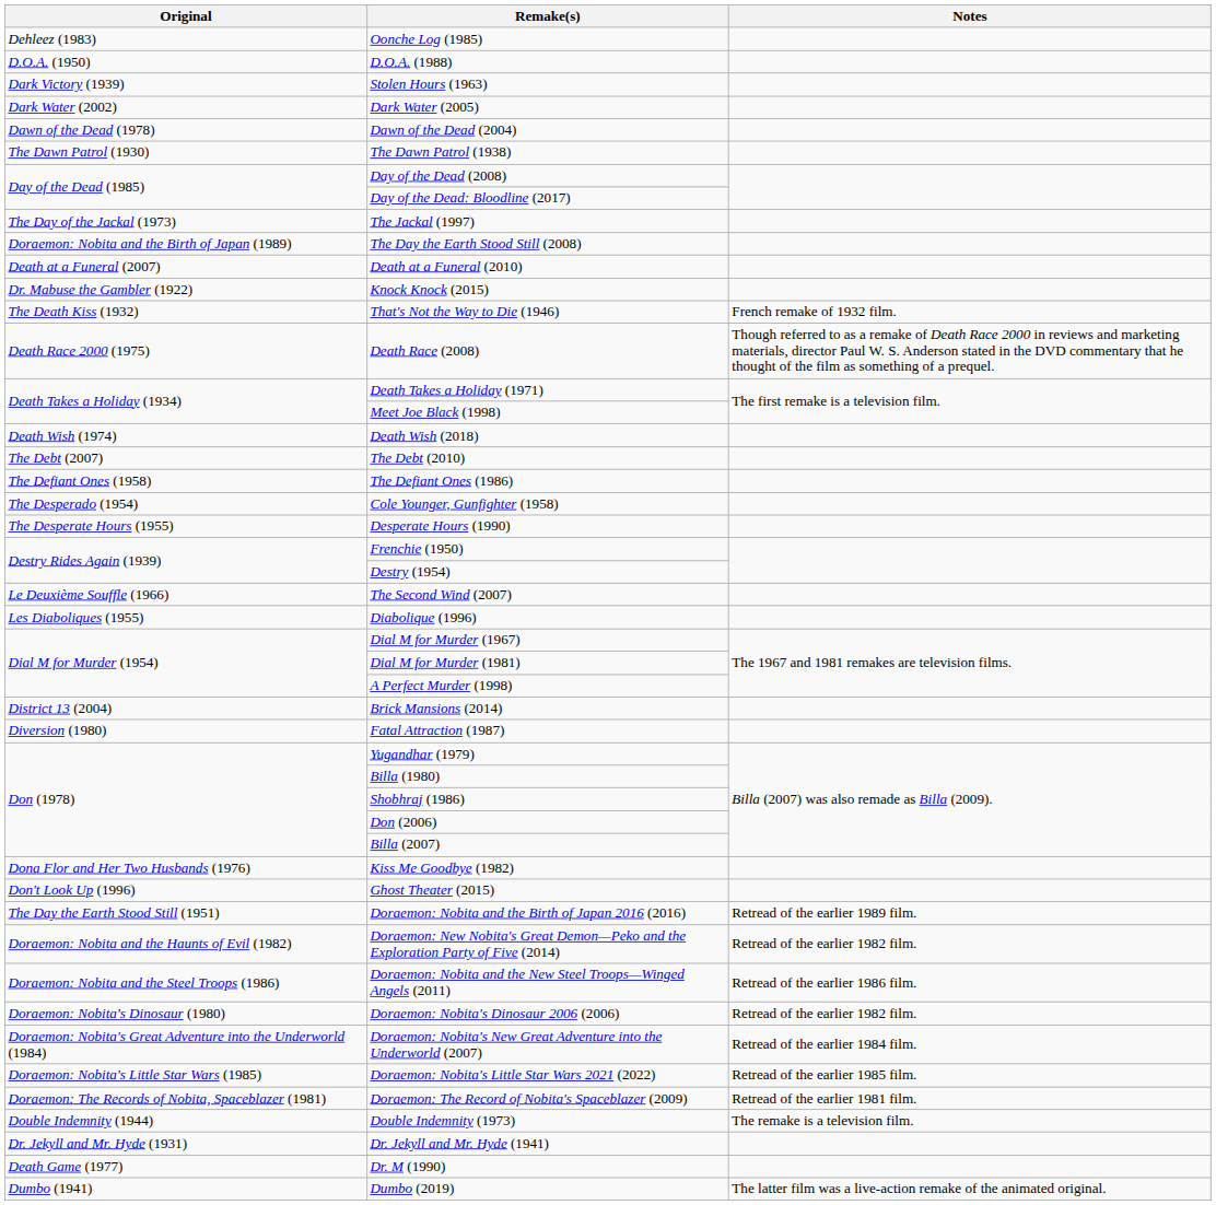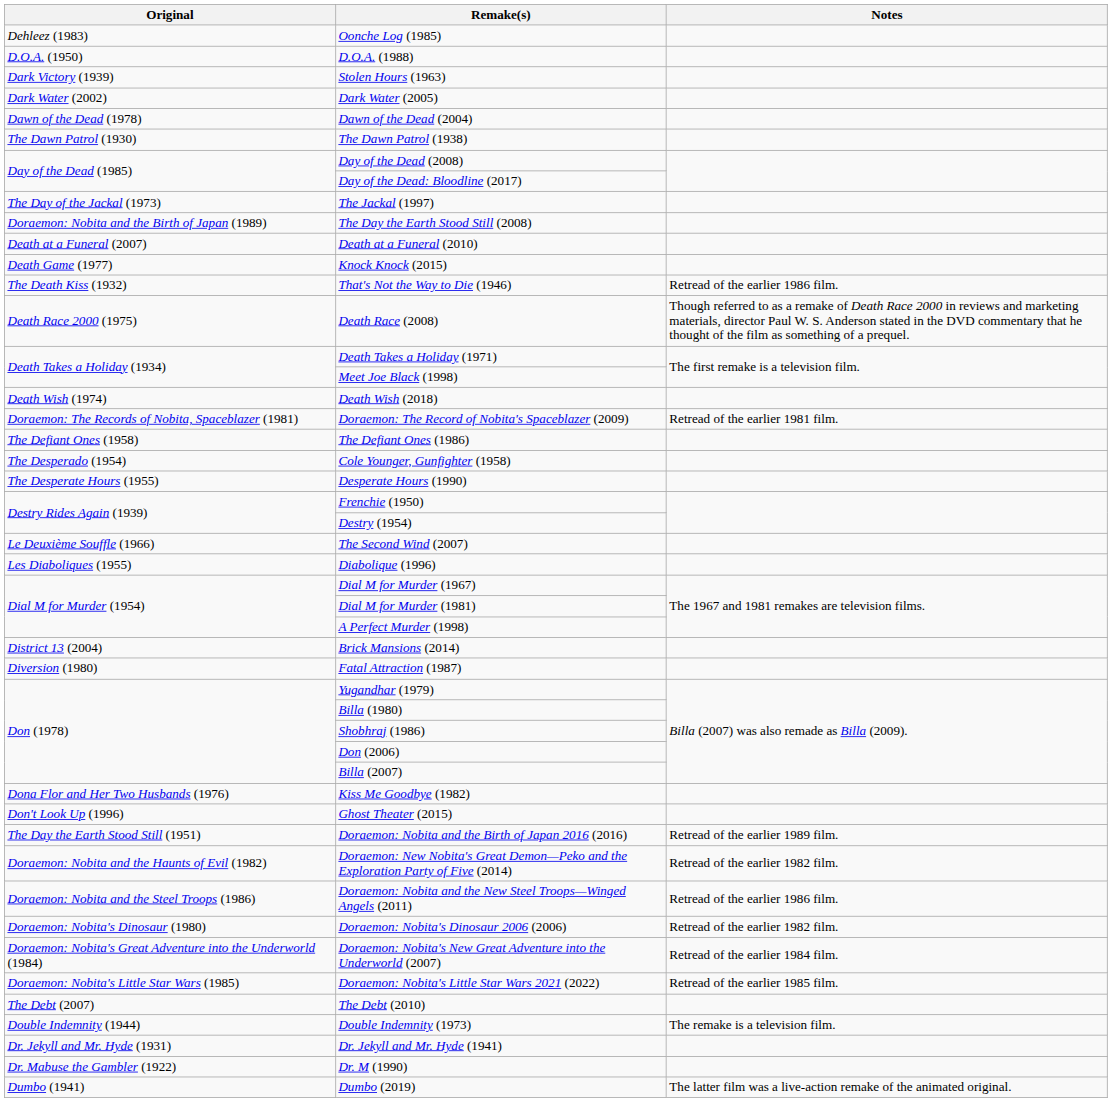 <table class="wikitable" style="width:85%">
 <tr>
 <th style="width:30%">Original</th>
 <th style="width:30%">Remake(s)</th>
 <th>Notes</th>
 </tr>
 <tr>
 <td><em>Dehleez</em> (1983)</td>
 <td><em><a href='#'>Oonche Log</a></em> (1985)</td>
 <td></td>
 </tr>
 <tr>
 <td><em><a href='#'>D.O.A.</a></em> (1950)</td>
 <td><em><a href='#'>D.O.A.</a></em> (1988)</td>
 <td></td>
 </tr>
 <tr>
 <td><em><a href='#'>Dark Victory</a></em> (1939)</td>
 <td><em><a href='#'>Stolen Hours</a></em> (1963)</td>
 <td></td>
 </tr>
 <tr>
 <td><em><a href='#'>Dark Water</a></em> (2002)</td>
 <td><em><a href='#'>Dark Water</a></em> (2005)</td>
 <td></td>
 </tr>
 <tr>
 <td><em><a href='#'>Dawn of the Dead</a></em> (1978)</td>
 <td><em><a href='#'>Dawn of the Dead</a></em> (2004)</td>
 <td></td>
 </tr>
 <tr>
 <td><em><a href='#'>The Dawn Patrol</a></em> (1930)</td>
 <td><em><a href='#'>The Dawn Patrol</a></em> (1938)</td>
 <td></td>
 </tr>
 <tr>
 <td rowspan="2"><em><a href='#'>Day of the Dead</a></em> (1985)</td>
 <td><em><a href='#'>Day of the Dead</a></em> (2008)</td>
 <td rowspan="2"></td>
 </tr>
 <tr>
 <td><em><a href='#'>Day of the Dead: Bloodline</a></em> (2017)</td>
 </tr>
 <tr>
 <td><em><a href='#'>The Day of the Jackal</a></em> (1973)</td>
 <td><em><a href='#'>The Jackal</a></em> (1997)</td>
 <td></td>
 </tr>
 <tr>
 <td><em><a href='#'>Doraemon: Nobita and the Birth of Japan</a></em> (1989)</td>
 <td><em><a href='#'>The Day the Earth Stood Still</a></em> (2008)</td>
 <td></td>
 </tr>
 <tr>
 <td><em><a href='#'>Death at a Funeral</a></em> (2007)</td>
 <td><em><a href='#'>Death at a Funeral</a></em> (2010)</td>
 <td></td>
 </tr>
 <tr>
-<td><em><a href='#'>Dr. Mabuse the Gambler</a></em> (1922)</td>
+<td><em><a href='#'>Death Game</a></em> (1977)</td>
 <td><em><a href='#'>Knock Knock</a></em> (2015)</td>
 <td></td>
 </tr>
 <tr>
 <td><em><a href='#'>The Death Kiss</a></em> (1932)</td>
 <td><em><a href='#'>That's Not the Way to Die</a></em> (1946)</td>
-<td>French remake of 1932 film.</td>
+<td>Retread of the earlier 1986 film.</td>
 </tr>
 <tr>
 <td><em><a href='#'>Death Race 2000</a></em> (1975)</td>
 <td><em><a href='#'>Death Race</a></em> (2008)</td>
 <td>Though referred to as a remake of <em>Death Race 2000</em> in reviews and marketing materials, director Paul W. S. Anderson stated in the DVD commentary that he thought of the film as something of a prequel.</td>
 </tr>
 <tr>
 <td rowspan="2"><em><a href='#'>Death Takes a Holiday</a></em> (1934)</td>
 <td><em><a href='#'>Death Takes a Holiday</a></em> (1971)</td>
 <td rowspan="2">The first remake is a television film.</td>
 </tr>
 <tr>
 <td><em><a href='#'>Meet Joe Black</a></em> (1998)</td>
 </tr>
 <tr>
 <td><em><a href='#'>Death Wish</a></em> (1974)</td>
 <td><em><a href='#'>Death Wish</a></em> (2018)</td>
 <td></td>
 </tr>
 <tr>
-<td><em><a href='#'>The Debt</a></em> (2007)</td>
-<td><em><a href='#'>The Debt</a></em> (2010)</td>
-<td></td>
+<td><em><a href='#'>Doraemon: The Records of Nobita, Spaceblazer</a></em> (1981)</td>
+<td><em><a href='#'>Doraemon: The Record of Nobita's Spaceblazer</a></em> (2009)</td>
+<td>Retread of the earlier 1981 film.</td>
 </tr>
 <tr>
 <td><em><a href='#'>The Defiant Ones</a></em> (1958)</td>
 <td><em><a href='#'>The Defiant Ones</a></em> (1986)</td>
 <td></td>
 </tr>
 <tr>
 <td><em><a href='#'>The Desperado</a></em> (1954)</td>
 <td><em><a href='#'>Cole Younger, Gunfighter</a></em> (1958)</td>
 <td></td>
 </tr>
 <tr>
 <td><em><a href='#'>The Desperate Hours</a></em> (1955)</td>
 <td><em><a href='#'>Desperate Hours</a></em> (1990)</td>
 <td></td>
 </tr>
 <tr>
 <td rowspan="2"><em><a href='#'>Destry Rides Again</a></em> (1939)</td>
 <td><em><a href='#'>Frenchie</a></em> (1950)</td>
 <td rowspan="2"></td>
 </tr>
 <tr>
 <td><em><a href='#'>Destry</a></em> (1954)</td>
 </tr>
 <tr>
 <td><em><a href='#'>Le Deuxième Souffle</a></em> (1966)</td>
 <td><em><a href='#'>The Second Wind</a></em> (2007)</td>
 <td></td>
 </tr>
 <tr>
 <td><em><a href='#'>Les Diaboliques</a></em> (1955)</td>
 <td><em><a href='#'>Diabolique</a></em> (1996)</td>
 <td></td>
 </tr>
 <tr>
 <td rowspan="3"><em><a href='#'>Dial M for Murder</a></em> (1954)</td>
 <td><em><a href='#'>Dial M for Murder</a></em> (1967)</td>
 <td rowspan="3">The 1967 and 1981 remakes are television films.</td>
 </tr>
 <tr>
 <td><em><a href='#'>Dial M for Murder</a></em> (1981)</td>
 </tr>
 <tr>
 <td><em><a href='#'>A Perfect Murder</a></em> (1998)</td>
 </tr>
 <tr>
 <td><em><a href='#'>District 13</a></em> (2004)</td>
 <td><em><a href='#'>Brick Mansions</a></em> (2014)</td>
 <td></td>
 </tr>
 <tr>
 <td><em><a href='#'>Diversion</a></em> (1980)</td>
 <td><em><a href='#'>Fatal Attraction</a></em> (1987)</td>
 <td></td>
 </tr>
 <tr>
 <td rowspan="5"><em><a href='#'>Don</a></em> (1978)</td>
 <td><em><a href='#'>Yugandhar</a></em> (1979)</td>
 <td rowspan="5"><em>Billa</em> (2007) was also remade as <em><a href='#'>Billa</a></em> (2009).</td>
 </tr>
 <tr>
 <td><em><a href='#'>Billa</a></em> (1980)</td>
 </tr>
 <tr>
 <td><em><a href='#'>Shobhraj</a></em> (1986)</td>
 </tr>
 <tr>
 <td><em><a href='#'>Don</a></em> (2006)</td>
 </tr>
 <tr>
 <td><em><a href='#'>Billa</a></em> (2007)</td>
 </tr>
 <tr>
 <td><em><a href='#'>Dona Flor and Her Two Husbands</a></em> (1976)</td>
 <td><em><a href='#'>Kiss Me Goodbye</a></em> (1982)</td>
 <td></td>
 </tr>
 <tr>
 <td><em><a href='#'>Don't Look Up</a></em> (1996)</td>
 <td><em><a href='#'>Ghost Theater</a></em> (2015)</td>
 <td></td>
 </tr>
 <tr>
 <td><em><a href='#'>The Day the Earth Stood Still</a></em> (1951)</td>
 <td><em><a href='#'>Doraemon: Nobita and the Birth of Japan 2016</a></em> (2016)</td>
 <td>Retread of the earlier 1989 film.</td>
 </tr>
 <tr>
 <td><em><a href='#'>Doraemon: Nobita and the Haunts of Evil</a></em> (1982)</td>
 <td><em><a href='#'>Doraemon: New Nobita's Great Demon—Peko and the Exploration Party of Five</a></em> (2014)</td>
 <td>Retread of the earlier 1982 film.</td>
 </tr>
 <tr>
 <td><em><a href='#'>Doraemon: Nobita and the Steel Troops</a></em> (1986)</td>
 <td><em><a href='#'>Doraemon: Nobita and the New Steel Troops—Winged Angels</a></em> (2011)</td>
 <td>Retread of the earlier 1986 film.</td>
 </tr>
 <tr>
 <td><em><a href='#'>Doraemon: Nobita's Dinosaur</a></em> (1980)</td>
 <td><em><a href='#'>Doraemon: Nobita's Dinosaur 2006</a></em> (2006)</td>
 <td>Retread of the earlier 1982 film.</td>
 </tr>
 <tr>
 <td><em><a href='#'>Doraemon: Nobita's Great Adventure into the Underworld</a></em> (1984)</td>
 <td><em><a href='#'>Doraemon: Nobita's New Great Adventure into the Underworld</a></em> (2007)</td>
 <td>Retread of the earlier 1984 film.</td>
 </tr>
 <tr>
 <td><em><a href='#'>Doraemon: Nobita's Little Star Wars</a></em> (1985)</td>
 <td><em><a href='#'>Doraemon: Nobita's Little Star Wars 2021</a></em> (2022)</td>
 <td>Retread of the earlier 1985 film.</td>
 </tr>
 <tr>
-<td><em><a href='#'>Doraemon: The Records of Nobita, Spaceblazer</a></em> (1981)</td>
-<td><em><a href='#'>Doraemon: The Record of Nobita's Spaceblazer</a></em> (2009)</td>
-<td>Retread of the earlier 1981 film.</td>
+<td><em><a href='#'>The Debt</a></em> (2007)</td>
+<td><em><a href='#'>The Debt</a></em> (2010)</td>
+<td></td>
 </tr>
 <tr>
 <td><em><a href='#'>Double Indemnity</a></em> (1944)</td>
 <td><em><a href='#'>Double Indemnity</a></em> (1973)</td>
 <td>The remake is a television film.</td>
 </tr>
 <tr>
 <td><em><a href='#'>Dr. Jekyll and Mr. Hyde</a></em> (1931)</td>
 <td><em><a href='#'>Dr. Jekyll and Mr. Hyde</a></em> (1941)</td>
 <td></td>
 </tr>
 <tr>
-<td><em><a href='#'>Death Game</a></em> (1977)</td>
+<td><em><a href='#'>Dr. Mabuse the Gambler</a></em> (1922)</td>
 <td><em><a href='#'>Dr. M</a></em> (1990)</td>
 <td></td>
 </tr>
 <tr>
 <td><em><a href='#'>Dumbo</a></em> (1941)</td>
 <td><em><a href='#'>Dumbo</a></em> (2019)</td>
 <td>The latter film was a live-action remake of the animated original.</td>
 </tr>
 </table>
